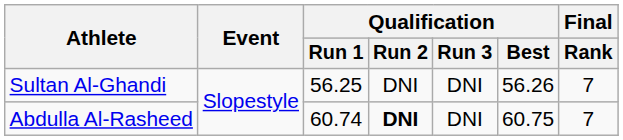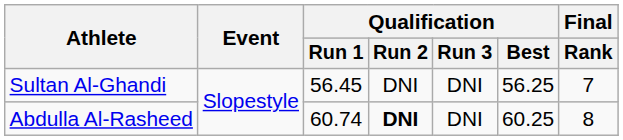 <table class=wikitable style=font-size:90%;text-align:center>
 <tr>
 <th rowspan=2>Athlete</th>
 <th rowspan=2>Event</th>
 <th colspan=4>Qualification</th>
 <th colspan=5>Final</th>
 </tr>
 <tr style=font-size:95%>
 <th>Run 1</th>
 <th>Run 2</th>
 <th>Run 3</th>
 <th>Best</th>
 <th>Rank</th>
 </tr>
 <tr>
 <td align=left><a href='#'>Sultan Al-Ghandi</a></td>
 <td align=left rowspan=2><a href='#'>Slopestyle</a></td>
-<td>56.25</td>
+<td>56.45</td>
 <td>DNI</td>
 <td>DNI</td>
-<td>56.26</td>
+<td>56.25</td>
 <td>7</td>
 </tr>
 <tr>
 <td align=left><a href='#'>Abdulla Al-Rasheed</a></td>
 <td>60.74</td>
 <td><strong>DNI</strong></td>
 <td>DNI</td>
-<td>60.75</td>
-<td>7</td>
+<td>60.25</td>
+<td>8</td>
 </tr>
 </table>
